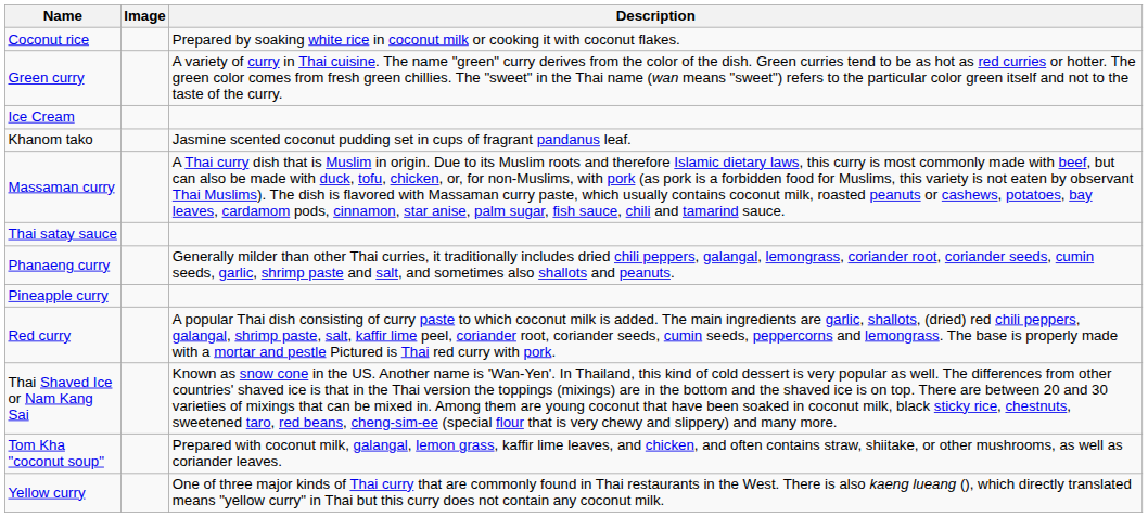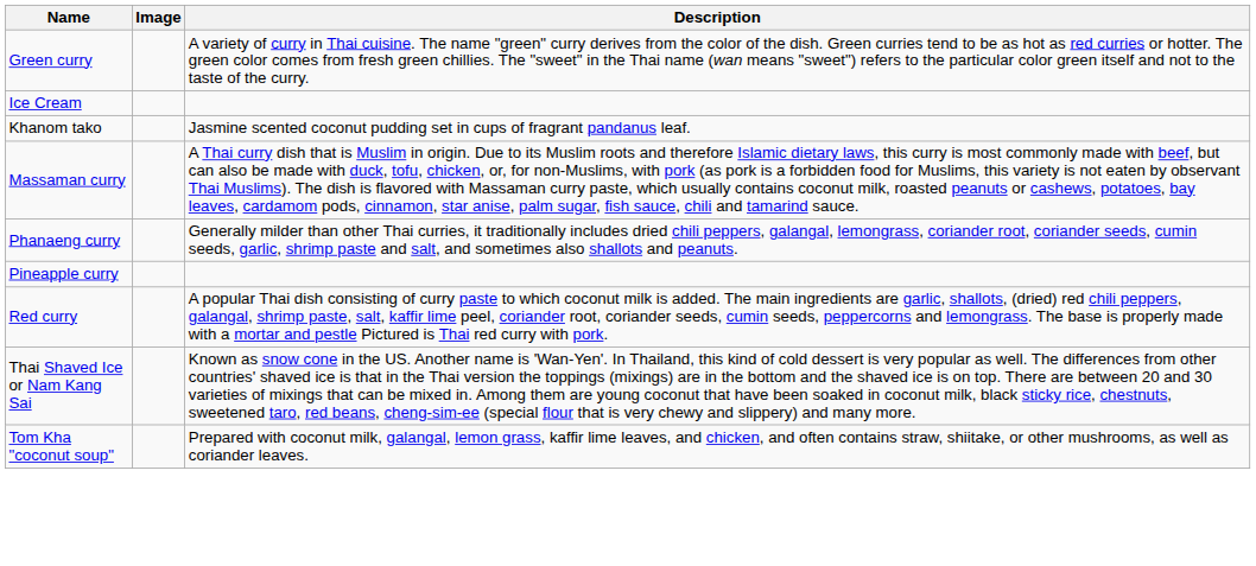 <table class="wikitable sortable" width="100%">
 <tr>
 <th>Name</th>
 <th class="unsortable">Image</th>
 <th>Description</th>
-</tr>
-<tr>
-<td><a href='#'>Coconut rice</a></td>
-<td></td>
-<td>Prepared by soaking <a href='#'>white rice</a> in <a href='#'>coconut milk</a> or cooking it with coconut flakes.</td>
 </tr>
 <tr>
 <td><a href='#'>Green curry</a></td>
 <td></td>
 <td>A variety of <a href='#'>curry</a> in <a href='#'>Thai cuisine</a>. The name "green" curry derives from the color of the dish. Green curries tend to be as hot as <a href='#'>red curries</a> or hotter. The green color comes from fresh green chillies. The "sweet" in the Thai name (<em>wan</em> means "sweet") refers to the particular color green itself and not to the taste of the curry.</td>
 </tr>
 <tr>
 <td><a href='#'>Ice Cream</a></td>
 <td></td>
 <td></td>
 </tr>
 <tr>
 <td>Khanom tako</td>
 <td></td>
 <td>Jasmine scented coconut pudding set in cups of fragrant <a href='#'>pandanus</a> leaf.</td>
 </tr>
 <tr>
 <td><a href='#'>Massaman curry</a></td>
 <td></td>
 <td>A <a href='#'>Thai curry</a> dish that is <a href='#'>Muslim</a> in origin. Due to its Muslim roots and therefore <a href='#'>Islamic dietary laws</a>, this curry is most commonly made with <a href='#'>beef</a>, but can also be made with <a href='#'>duck</a>, <a href='#'>tofu</a>, <a href='#'>chicken</a>, or, for non-Muslims, with <a href='#'>pork</a> (as pork is a forbidden food for Muslims, this variety is not eaten by observant <a href='#'>Thai Muslims</a>). The dish is flavored with Massaman curry paste, which usually contains coconut milk, roasted <a href='#'>peanuts</a> or <a href='#'>cashews</a>, <a href='#'>potatoes</a>, <a href='#'>bay leaves</a>, <a href='#'>cardamom</a> pods, <a href='#'>cinnamon</a>, <a href='#'>star anise</a>, <a href='#'>palm sugar</a>, <a href='#'>fish sauce</a>, <a href='#'>chili</a> and <a href='#'>tamarind</a> sauce.</td>
-</tr>
-<tr>
-<td><a href='#'>Thai satay sauce</a></td>
-<td></td>
-<td></td>
 </tr>
 <tr>
 <td><a href='#'>Phanaeng curry</a></td>
 <td></td>
 <td>Generally milder than other Thai curries, it traditionally includes dried <a href='#'>chili peppers</a>, <a href='#'>galangal</a>, <a href='#'>lemongrass</a>, <a href='#'>coriander root</a>, <a href='#'>coriander seeds</a>, <a href='#'>cumin</a> seeds, <a href='#'>garlic</a>, <a href='#'>shrimp paste</a> and <a href='#'>salt</a>, and sometimes also <a href='#'>shallots</a> and <a href='#'>peanuts</a>.</td>
 </tr>
 <tr>
 <td><a href='#'>Pineapple curry</a></td>
 <td></td>
 <td></td>
 </tr>
 <tr>
 <td><a href='#'>Red curry</a></td>
 <td></td>
 <td>A popular Thai dish consisting of curry <a href='#'>paste</a> to which coconut milk is added. The main ingredients are <a href='#'>garlic</a>, <a href='#'>shallots</a>, (dried) red <a href='#'>chili peppers</a>, <a href='#'>galangal</a>, <a href='#'>shrimp paste</a>, <a href='#'>salt</a>, <a href='#'>kaffir lime</a> peel, <a href='#'>coriander</a> root, coriander seeds, <a href='#'>cumin</a> seeds, <a href='#'>peppercorns</a> and <a href='#'>lemongrass</a>. The base is properly made with a <a href='#'>mortar and pestle</a> Pictured is <a href='#'>Thai</a> red curry with <a href='#'>pork</a>.</td>
 </tr>
 <tr>
 <td>Thai <a href='#'>Shaved Ice</a> or <a href='#'>Nam Kang Sai</a></td>
 <td></td>
 <td>Known as <a href='#'>snow cone</a> in the US. Another name is 'Wan-Yen'. In Thailand, this kind of cold dessert is very popular as well. The differences from other countries' shaved ice is that in the Thai version the toppings (mixings) are in the bottom and the shaved ice is on top. There are between 20 and 30 varieties of mixings that can be mixed in. Among them are young coconut that have been soaked in coconut milk, black <a href='#'>sticky rice</a>, <a href='#'>chestnuts</a>, sweetened <a href='#'>taro</a>, <a href='#'>red beans</a>, <a href='#'>cheng-sim-ee</a> (special <a href='#'>flour</a> that is very chewy and slippery) and many more.</td>
 </tr>
 <tr>
 <td><a href='#'>Tom Kha "coconut soup"</a></td>
 <td></td>
 <td>Prepared with coconut milk, <a href='#'>galangal</a>, <a href='#'>lemon grass</a>, kaffir lime leaves, and <a href='#'>chicken</a>, and often contains straw, shiitake, or other mushrooms, as well as coriander leaves.</td>
 </tr>
-<tr>
-<td><a href='#'>Yellow curry</a></td>
-<td></td>
-<td>One of three major kinds of <a href='#'>Thai curry</a> that are commonly found in Thai restaurants in the West. There is also <em>kaeng lueang</em> (), which directly translated means "yellow curry" in Thai but this curry does not contain any coconut milk.</td>
-</tr>
 </table>
